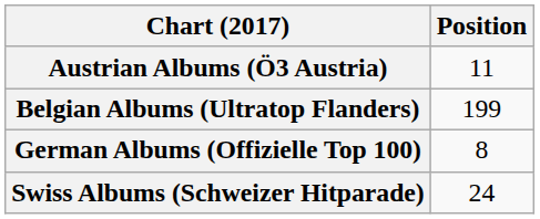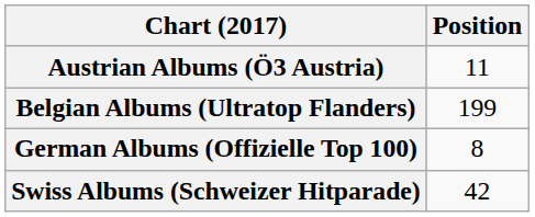 <table class="wikitable sortable plainrowheaders" style="text-align:center">
 <tr>
 <th scope="col">Chart (2017)</th>
 <th scope="col">Position</th>
 </tr>
 <tr>
 <th scope="row">Austrian Albums (Ö3 Austria)</th>
 <td>11</td>
 </tr>
 <tr>
 <th scope="row">Belgian Albums (Ultratop Flanders)</th>
 <td>199</td>
 </tr>
 <tr>
 <th scope="row">German Albums (Offizielle Top 100)</th>
 <td>8</td>
 </tr>
 <tr>
 <th scope="row">Swiss Albums (Schweizer Hitparade)</th>
-<td>24</td>
+<td>42</td>
 </tr>
 </table>
